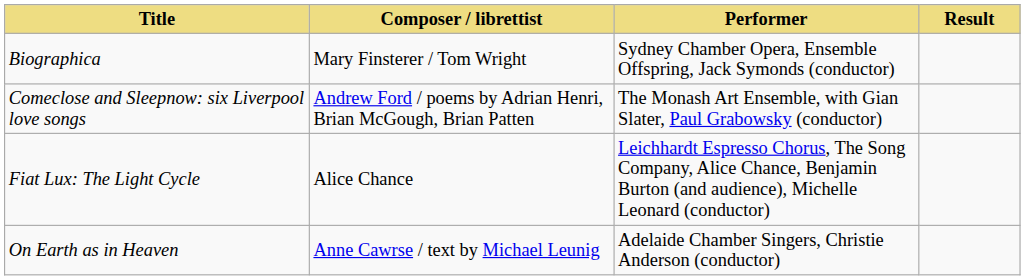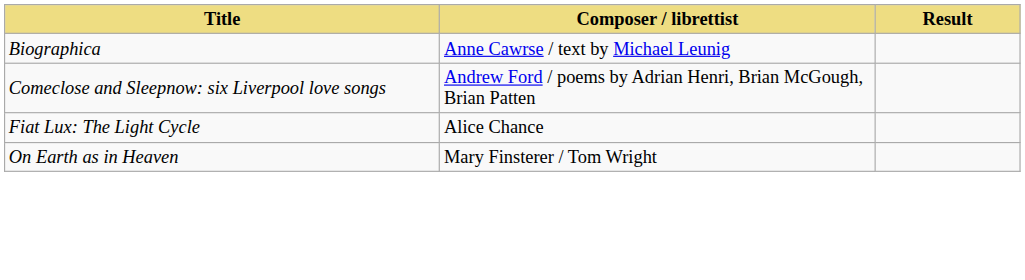 <table class="wikitable" width=100%>
 <tr>
 <th style="width:30%;background:#EEDD82;">Title</th>
 <th style="width:30%;background:#EEDD82;">Composer / librettist</th>
-<th style="width:30%;background:#EEDD82;">Performer</th>
 <th style="width:10%;background:#EEDD82;">Result<br></th>
 </tr>
 <tr>
 <td><em>Biographica</em></td>
-<td>Mary Finsterer / Tom Wright</td>
-<td>Sydney Chamber Opera, Ensemble Offspring, Jack Symonds (conductor)</td>
+<td><a href='#'>Anne Cawrse</a> / text by <a href='#'>Michael Leunig</a></td>
 <td></td>
 </tr>
 <tr>
 <td><em>Comeclose and Sleepnow: six Liverpool love songs</em></td>
 <td><a href='#'>Andrew Ford</a> / poems by Adrian Henri, Brian McGough, Brian Patten</td>
-<td>The Monash Art Ensemble, with Gian Slater, <a href='#'>Paul Grabowsky</a> (conductor)</td>
 <td></td>
 </tr>
 <tr>
 <td><em>Fiat Lux: The Light Cycle</em></td>
 <td>Alice Chance</td>
-<td><a href='#'>Leichhardt Espresso Chorus</a>, The Song Company, Alice Chance, Benjamin Burton (and audience), Michelle Leonard (conductor)</td>
 <td></td>
 </tr>
 <tr>
 <td><em>On Earth as in Heaven</em></td>
-<td><a href='#'>Anne Cawrse</a> / text by <a href='#'>Michael Leunig</a></td>
-<td>Adelaide Chamber Singers, Christie Anderson (conductor)</td>
+<td>Mary Finsterer / Tom Wright</td>
 <td></td>
 </tr>
 </table>
